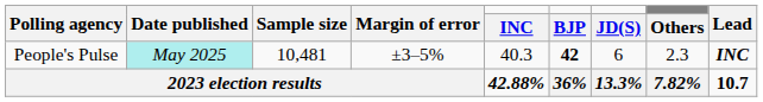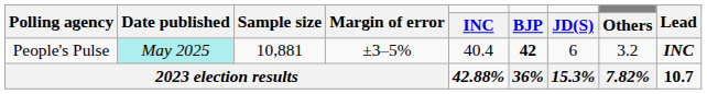 <table class="wikitable" style="text-align:center;font-size:95%;line-height:16px;">
 <tr>
 <th rowspan="2">Polling agency</th>
 <th rowspan="2">Date published</th>
 <th rowspan="2">Sample size</th>
 <th rowspan="2">Margin of error</th>
 <td bgcolor=></td>
 <td bgcolor=></td>
 <td bgcolor=></td>
 <td bgcolor=grey></td>
 <th rowspan="2">Lead</th>
 </tr>
 <tr>
 <th><a href='#'>INC</a></th>
 <th><a href='#'>BJP</a></th>
 <th><a href='#'>JD(S)</a></th>
 <th>Others</th>
 </tr>
 <tr>
 <td>People's Pulse</td>
 <td style="background: paleturquoise;"><em>May 2025</em></td>
-<td>10,481</td>
+<td>10,881</td>
 <td>±3–5%</td>
-<td>40.3</td>
+<td>40.4</td>
 <td bgcolor=><strong>42</strong></td>
 <td>6</td>
-<td>2.3</td>
+<td>3.2</td>
 <td bgcolor=><strong><em>INC</em></strong></td>
 </tr>
 <tr>
 <th colspan="4"><em>2023 election results</em></th>
 <td bgcolor=><strong><em>42.88%</em></strong></td>
 <th><em>36%</em></th>
-<th><em>13.3%</em></th>
+<th><em>15.3%</em></th>
 <th><em>7.82%</em></th>
 <td bgcolor=><strong>10.7</strong></td>
 </tr>
 </table>
